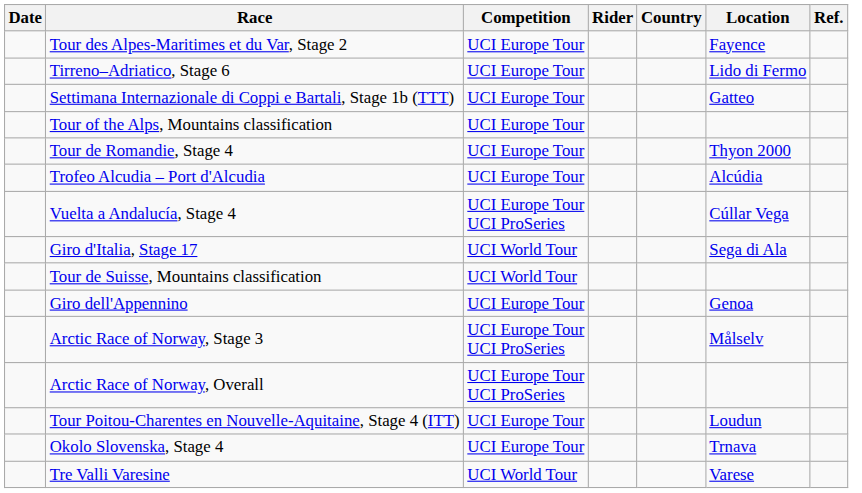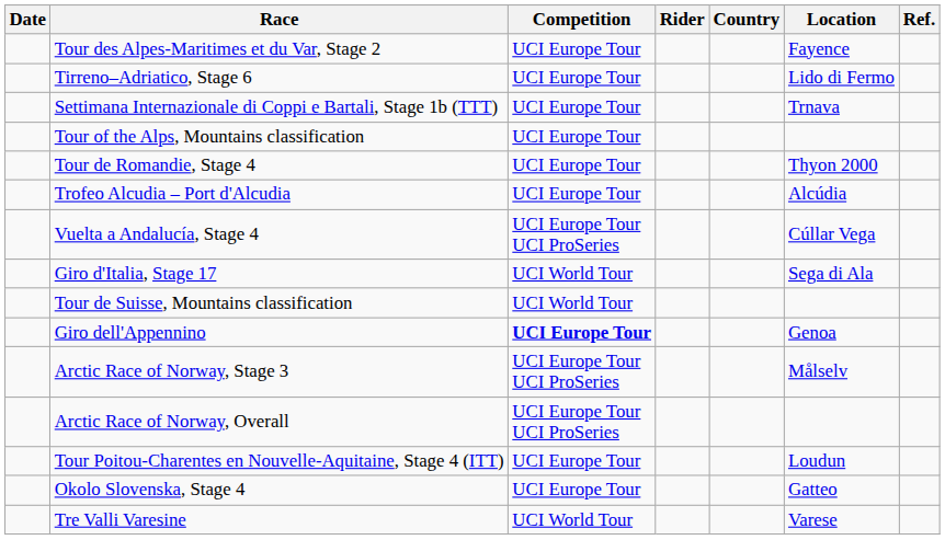 <table class="wikitable sortable">
 <tr>
 <th>Date</th>
 <th>Race</th>
 <th>Competition</th>
 <th>Rider</th>
 <th>Country</th>
 <th>Location</th>
 <th class="unsortable">Ref.</th>
 </tr>
 <tr>
 <td></td>
 <td><a href='#'>Tour des Alpes-Maritimes et du Var</a>, Stage 2</td>
 <td><a href='#'>UCI Europe Tour</a></td>
 <td></td>
 <td></td>
 <td><a href='#'>Fayence</a></td>
 <td align="center"></td>
 </tr>
 <tr>
 <td></td>
 <td><a href='#'>Tirreno–Adriatico</a>, Stage 6</td>
 <td><a href='#'>UCI Europe Tour</a></td>
 <td></td>
 <td></td>
 <td><a href='#'>Lido di Fermo</a></td>
 <td align="center"></td>
 </tr>
 <tr>
 <td></td>
 <td><a href='#'>Settimana Internazionale di Coppi e Bartali</a>, Stage 1b (<a href='#'>TTT</a>)</td>
 <td><a href='#'>UCI Europe Tour</a></td>
 <td align="center"></td>
 <td></td>
-<td><a href='#'>Gatteo</a></td>
+<td><a href='#'>Trnava</a></td>
 <td align="center"></td>
 </tr>
 <tr>
 <td></td>
 <td><a href='#'>Tour of the Alps</a>, Mountains classification</td>
 <td><a href='#'>UCI Europe Tour</a></td>
 <td></td>
 <td></td>
 <td></td>
 <td align="center"></td>
 </tr>
 <tr>
 <td></td>
 <td><a href='#'>Tour de Romandie</a>, Stage 4</td>
 <td><a href='#'>UCI Europe Tour</a></td>
 <td></td>
 <td></td>
 <td><a href='#'>Thyon 2000</a></td>
 <td align="center"></td>
 </tr>
 <tr>
 <td></td>
 <td><a href='#'>Trofeo Alcudia – Port d'Alcudia</a></td>
 <td><a href='#'>UCI Europe Tour</a></td>
 <td></td>
 <td></td>
 <td><a href='#'>Alcúdia</a></td>
 <td align="center"></td>
 </tr>
 <tr>
 <td></td>
 <td><a href='#'>Vuelta a Andalucía</a>, Stage 4</td>
 <td><a href='#'>UCI Europe Tour</a> <br> <a href='#'>UCI ProSeries</a></td>
 <td></td>
 <td></td>
 <td><a href='#'>Cúllar Vega</a></td>
 <td align="center"></td>
 </tr>
 <tr>
 <td></td>
 <td><a href='#'>Giro d'Italia</a>, <a href='#'>Stage 17</a></td>
 <td><a href='#'>UCI World Tour</a></td>
 <td></td>
 <td></td>
 <td><a href='#'>Sega di Ala</a></td>
 <td align="center"></td>
 </tr>
 <tr>
 <td></td>
 <td><a href='#'>Tour de Suisse</a>, Mountains classification</td>
 <td><a href='#'>UCI World Tour</a></td>
 <td></td>
 <td></td>
 <td></td>
 <td align="center"></td>
 </tr>
 <tr>
 <td></td>
 <td><a href='#'>Giro dell'Appennino</a></td>
-<td><a href='#'>UCI Europe Tour</a></td>
+<td><strong><a href='#'>UCI Europe Tour</a></strong></td>
 <td></td>
 <td></td>
 <td><a href='#'>Genoa</a></td>
 <td align="center"></td>
 </tr>
 <tr>
 <td></td>
 <td><a href='#'>Arctic Race of Norway</a>, Stage 3</td>
 <td><a href='#'>UCI Europe Tour</a> <br> <a href='#'>UCI ProSeries</a></td>
 <td></td>
 <td></td>
 <td><a href='#'>Målselv</a></td>
 <td align="center"></td>
 </tr>
 <tr>
 <td></td>
 <td><a href='#'>Arctic Race of Norway</a>, Overall</td>
 <td><a href='#'>UCI Europe Tour</a> <br> <a href='#'>UCI ProSeries</a></td>
 <td></td>
 <td></td>
 <td></td>
 <td align="center"></td>
 </tr>
 <tr>
 <td></td>
 <td><a href='#'>Tour Poitou-Charentes en Nouvelle-Aquitaine</a>, Stage 4 (<a href='#'>ITT</a>)</td>
 <td><a href='#'>UCI Europe Tour</a></td>
 <td></td>
 <td></td>
 <td><a href='#'>Loudun</a></td>
 <td align="center"></td>
 </tr>
 <tr>
 <td></td>
 <td><a href='#'>Okolo Slovenska</a>, Stage 4</td>
 <td><a href='#'>UCI Europe Tour</a></td>
 <td></td>
 <td></td>
-<td><a href='#'>Trnava</a></td>
+<td><a href='#'>Gatteo</a></td>
 <td align="center"></td>
 </tr>
 <tr>
 <td></td>
 <td><a href='#'>Tre Valli Varesine</a></td>
 <td><a href='#'>UCI World Tour</a></td>
 <td></td>
 <td></td>
 <td><a href='#'>Varese</a></td>
 <td align="center"></td>
 </tr>
 </table>
